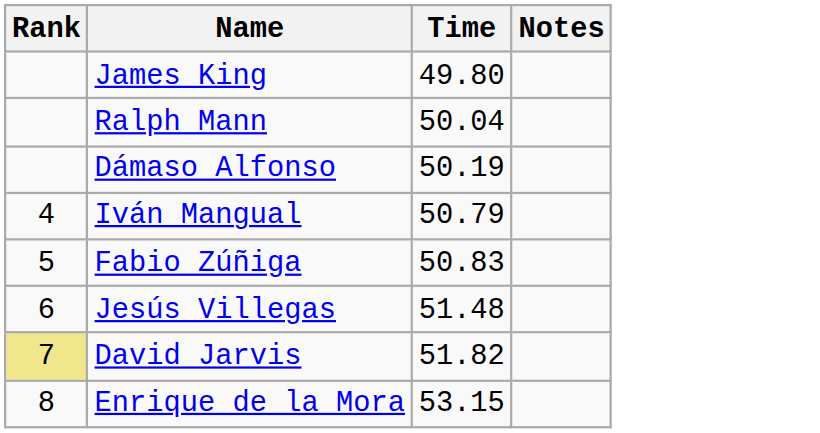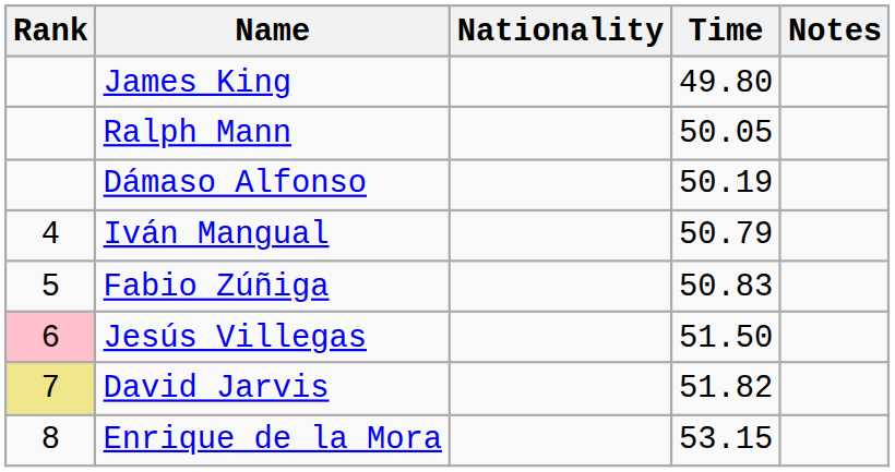 <table class="wikitable sortable" style="text-align:center">
 <tr>
 <th>Rank</th>
 <th>Name</th>
+<th>Nationality</th>
 <th>Time</th>
 <th>Notes</th>
 </tr>
 <tr>
 <td></td>
 <td align=left><a href='#'>James King</a></td>
+<td align=left></td>
 <td>49.80</td>
 <td></td>
 </tr>
 <tr>
 <td></td>
 <td align=left><a href='#'>Ralph Mann</a></td>
-<td>50.04</td>
+<td align=left></td>
+<td>50.05</td>
 <td></td>
 </tr>
 <tr>
 <td></td>
 <td align=left><a href='#'>Dámaso Alfonso</a></td>
+<td align=left></td>
 <td>50.19</td>
 <td></td>
 </tr>
 <tr>
 <td>4</td>
 <td align=left><a href='#'>Iván Mangual</a></td>
+<td align=left></td>
 <td>50.79</td>
 <td></td>
 </tr>
 <tr>
 <td>5</td>
 <td align=left><a href='#'>Fabio Zúñiga</a></td>
+<td align=left></td>
 <td>50.83</td>
 <td></td>
 </tr>
 <tr>
-<td>6</td>
+<td style="background: pink;">6</td>
 <td align=left><a href='#'>Jesús Villegas</a></td>
-<td>51.48</td>
+<td align=left></td>
+<td>51.50</td>
 <td></td>
 </tr>
 <tr>
 <td style="background: khaki;">7</td>
 <td align=left><a href='#'>David Jarvis</a></td>
+<td align=left></td>
 <td>51.82</td>
 <td></td>
 </tr>
 <tr>
 <td>8</td>
 <td align=left><a href='#'>Enrique de la Mora</a></td>
+<td align=left></td>
 <td>53.15</td>
 <td></td>
 </tr>
 </table>
